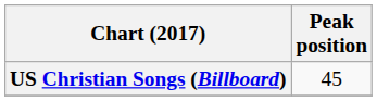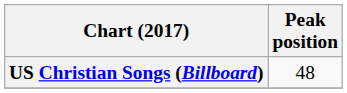 <table class="wikitable sortable plainrowheaders" style="text-align:center">
 <tr>
 <th scope="col">Chart (2017)</th>
 <th scope="col">Peak<br> position</th>
 </tr>
 <tr>
 <th scope="row">US <a href='#'>Christian Songs</a> (<a href='#'><em>Billboard</em></a>)</th>
-<td>45</td>
+<td>48</td>
 </tr>
 <tr>
 </tr>
 </table>
